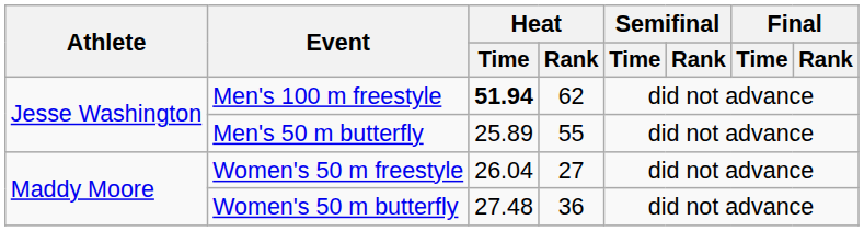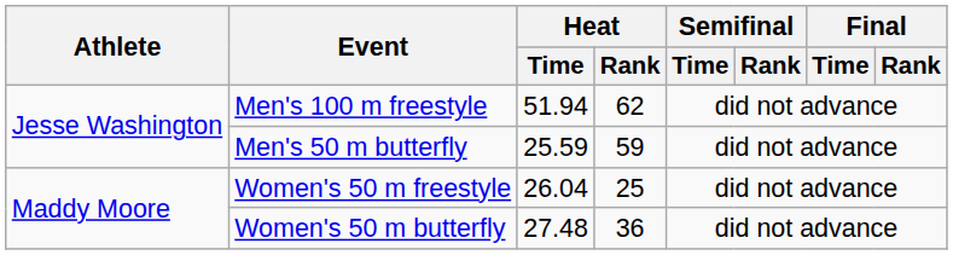 <table class=wikitable style="font-size:90%">
 <tr>
 <th rowspan="2">Athlete</th>
 <th rowspan="2">Event</th>
 <th colspan="2">Heat</th>
 <th colspan="2">Semifinal</th>
 <th colspan="2">Final</th>
 </tr>
 <tr style="font-size:95%">
 <th>Time</th>
 <th>Rank</th>
 <th>Time</th>
 <th>Rank</th>
 <th>Time</th>
 <th>Rank</th>
 </tr>
 <tr align=center>
 <td align=left rowspan=2><a href='#'>Jesse Washington</a></td>
 <td align=left><a href='#'>Men's 100 m freestyle</a></td>
-<td><strong>51.94</strong></td>
+<td>51.94</td>
 <td>62</td>
 <td colspan=4>did not advance</td>
 </tr>
 <tr align=center>
 <td align=left><a href='#'>Men's 50 m butterfly</a></td>
-<td>25.89</td>
-<td>55</td>
+<td>25.59</td>
+<td>59</td>
 <td colspan=4>did not advance</td>
 </tr>
 <tr align=center>
 <td align=left rowspan=2><a href='#'>Maddy Moore</a></td>
 <td align=left><a href='#'>Women's 50 m freestyle</a></td>
 <td>26.04</td>
-<td>27</td>
+<td>25</td>
 <td colspan=4>did not advance</td>
 </tr>
 <tr align=center>
 <td align=left><a href='#'>Women's 50 m butterfly</a></td>
 <td>27.48</td>
 <td>36</td>
 <td colspan=4>did not advance</td>
 </tr>
 </table>
